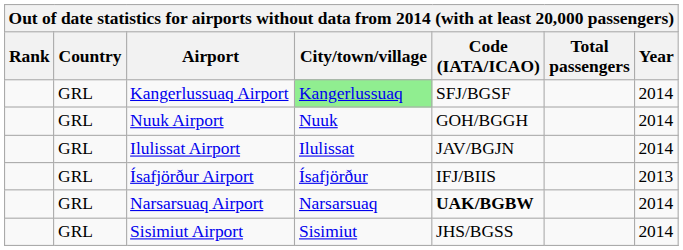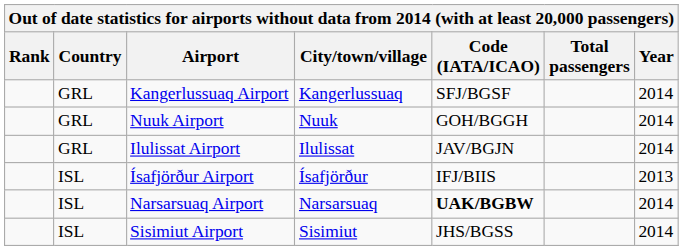 <table class="wikitable sortable">
 <tr>
 <th colspan=99>Out of date statistics for airports without data from 2014 (with at least 20,000 passengers)</th>
 </tr>
 <tr>
 <th>Rank</th>
 <th>Country</th>
 <th>Airport</th>
 <th>City/town/village</th>
 <th>Code<br>(IATA/ICAO)</th>
 <th>Total<br>passengers</th>
 <th>Year</th>
 </tr>
 <tr>
 <td></td>
 <td>GRL</td>
 <td><a href='#'>Kangerlussuaq Airport</a></td>
-<td style="background: lightgreen;"><a href='#'>Kangerlussuaq</a></td>
+<td><a href='#'>Kangerlussuaq</a></td>
 <td>SFJ/BGSF</td>
 <td></td>
 <td>2014</td>
 </tr>
 <tr>
 <td></td>
 <td>GRL</td>
 <td><a href='#'>Nuuk Airport</a></td>
 <td><a href='#'>Nuuk</a></td>
 <td>GOH/BGGH</td>
 <td></td>
 <td>2014</td>
 </tr>
 <tr>
 <td></td>
 <td>GRL</td>
 <td><a href='#'>Ilulissat Airport</a></td>
 <td><a href='#'>Ilulissat</a></td>
 <td>JAV/BGJN</td>
 <td></td>
 <td>2014</td>
 </tr>
 <tr>
 <td></td>
-<td>GRL</td>
+<td>ISL</td>
 <td><a href='#'>Ísafjörður Airport</a></td>
 <td><a href='#'>Ísafjörður</a></td>
 <td>IFJ/BIIS</td>
 <td></td>
 <td>2013</td>
 </tr>
 <tr>
 <td></td>
-<td>GRL</td>
+<td>ISL</td>
 <td><a href='#'>Narsarsuaq Airport</a></td>
 <td><a href='#'>Narsarsuaq</a></td>
 <td><strong>UAK/BGBW</strong></td>
 <td></td>
 <td>2014</td>
 </tr>
 <tr>
 <td></td>
-<td>GRL</td>
+<td>ISL</td>
 <td><a href='#'>Sisimiut Airport</a></td>
 <td><a href='#'>Sisimiut</a></td>
 <td>JHS/BGSS</td>
 <td></td>
 <td>2014</td>
 </tr>
 </table>
